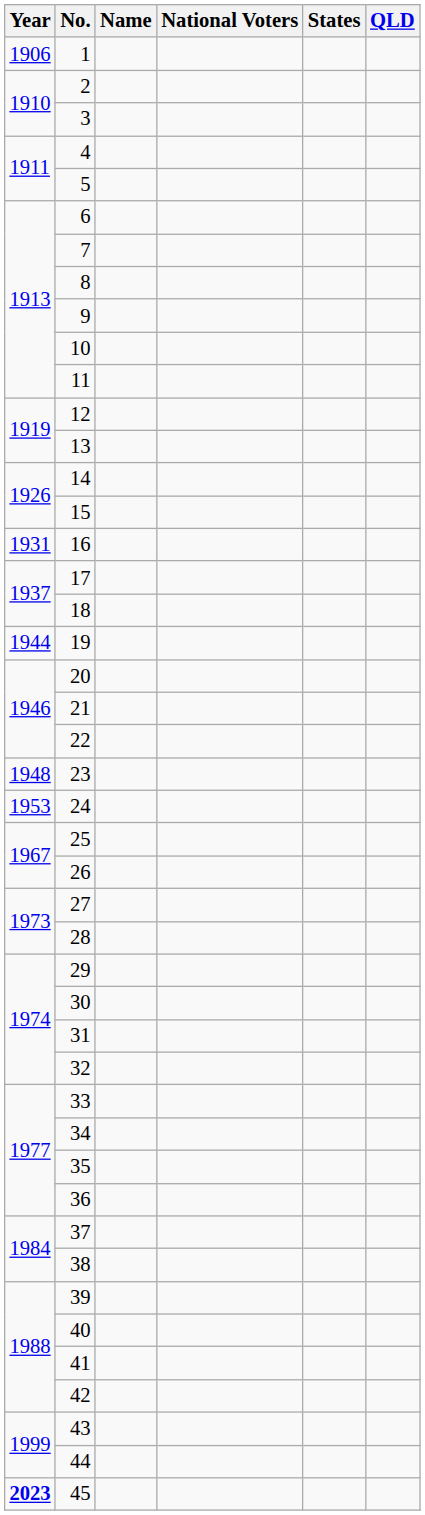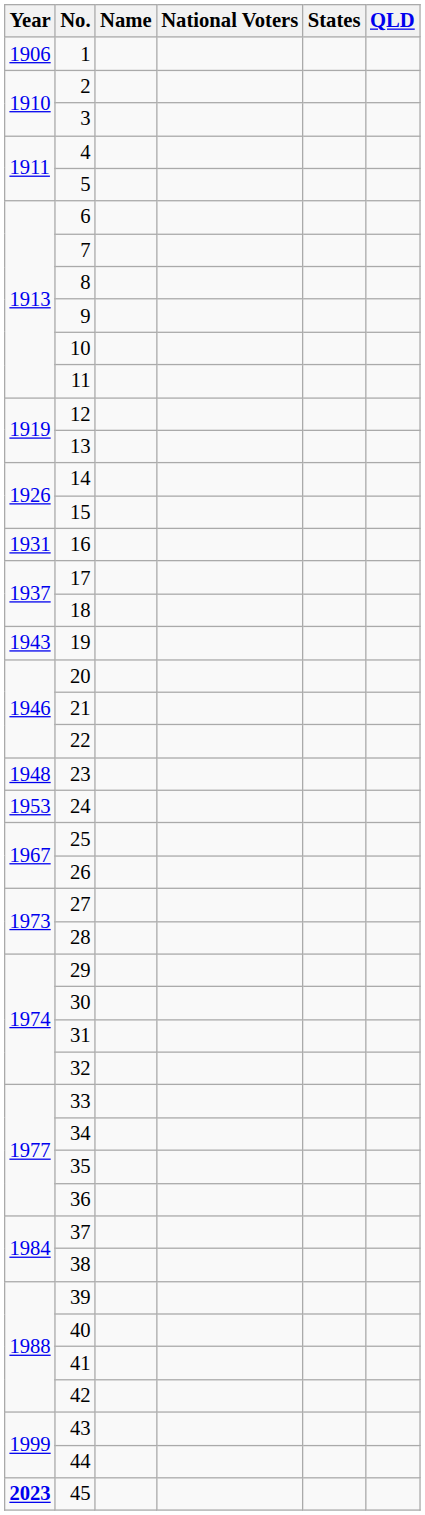 <table class="wikitable sortable">
 <tr>
 <th align="left">Year</th>
 <th align="right">No.</th>
 <th align="left">Name</th>
 <th>National Voters</th>
 <th>States</th>
 <th align="center"><a href='#'>QLD</a> </th>
 </tr>
 <tr>
 <td><a href='#'>1906</a></td>
 <td align="right">1</td>
 <td></td>
 <td></td>
 <td></td>
 <td></td>
 </tr>
 <tr>
 <td rowspan="2"><a href='#'>1910</a></td>
 <td align="right">2</td>
 <td></td>
 <td></td>
 <td></td>
 <td></td>
 </tr>
 <tr>
 <td align="right">3</td>
 <td></td>
 <td></td>
 <td></td>
 <td></td>
 </tr>
 <tr>
 <td rowspan="2"><a href='#'>1911</a></td>
 <td align="right">4</td>
 <td></td>
 <td></td>
 <td></td>
 <td></td>
 </tr>
 <tr>
 <td align="right">5</td>
 <td></td>
 <td></td>
 <td></td>
 <td></td>
 </tr>
 <tr>
 <td rowspan="6"><a href='#'>1913</a></td>
 <td align="right">6</td>
 <td></td>
 <td></td>
 <td></td>
 <td></td>
 </tr>
 <tr>
 <td align="right">7</td>
 <td></td>
 <td></td>
 <td></td>
 <td></td>
 </tr>
 <tr>
 <td align="right">8</td>
 <td></td>
 <td></td>
 <td></td>
 <td></td>
 </tr>
 <tr>
 <td align="right">9</td>
 <td></td>
 <td></td>
 <td></td>
 <td></td>
 </tr>
 <tr>
 <td align="right">10</td>
 <td></td>
 <td></td>
 <td></td>
 <td></td>
 </tr>
 <tr>
 <td align="right">11</td>
 <td></td>
 <td></td>
 <td></td>
 <td></td>
 </tr>
 <tr>
 <td rowspan="2"><a href='#'>1919</a></td>
 <td align="right">12</td>
 <td></td>
 <td></td>
 <td></td>
 <td></td>
 </tr>
 <tr>
 <td align="right">13</td>
 <td></td>
 <td></td>
 <td></td>
 <td></td>
 </tr>
 <tr>
 <td rowspan="2"><a href='#'>1926</a></td>
 <td align="right">14</td>
 <td></td>
 <td></td>
 <td></td>
 <td></td>
 </tr>
 <tr>
 <td align="right">15</td>
 <td></td>
 <td></td>
 <td></td>
 <td></td>
 </tr>
 <tr>
 <td><a href='#'>1931</a></td>
 <td align="right">16</td>
 <td></td>
 <td></td>
 <td></td>
 <td></td>
 </tr>
 <tr>
 <td rowspan="2"><a href='#'>1937</a></td>
 <td align="right">17</td>
 <td></td>
 <td></td>
 <td></td>
 <td></td>
 </tr>
 <tr>
 <td align="right">18</td>
 <td></td>
 <td></td>
 <td></td>
 <td></td>
 </tr>
 <tr>
-<td><a href='#'>1944</a></td>
+<td><a href='#'>1943</a></td>
 <td align="right">19</td>
 <td></td>
 <td></td>
 <td></td>
 <td></td>
 </tr>
 <tr>
 <td rowspan="3"><a href='#'>1946</a></td>
 <td align="right">20</td>
 <td></td>
 <td></td>
 <td></td>
 <td></td>
 </tr>
 <tr>
 <td align="right">21</td>
 <td></td>
 <td></td>
 <td></td>
 <td></td>
 </tr>
 <tr>
 <td align="right">22</td>
 <td></td>
 <td></td>
 <td></td>
 <td></td>
 </tr>
 <tr>
 <td><a href='#'>1948</a></td>
 <td align="right">23</td>
 <td></td>
 <td></td>
 <td></td>
 <td></td>
 </tr>
 <tr>
 <td><a href='#'>1953</a></td>
 <td align="right">24</td>
 <td></td>
 <td></td>
 <td></td>
 <td></td>
 </tr>
 <tr>
 <td rowspan="2"><a href='#'>1967</a></td>
 <td align="right">25</td>
 <td></td>
 <td></td>
 <td></td>
 <td></td>
 </tr>
 <tr>
 <td align="right">26</td>
 <td></td>
 <td></td>
 <td></td>
 <td></td>
 </tr>
 <tr>
 <td rowspan="2"><a href='#'>1973</a></td>
 <td align="right">27</td>
 <td></td>
 <td></td>
 <td></td>
 <td></td>
 </tr>
 <tr>
 <td align="right">28</td>
 <td></td>
 <td></td>
 <td></td>
 <td></td>
 </tr>
 <tr>
 <td rowspan="4"><a href='#'>1974</a></td>
 <td align="right">29</td>
 <td></td>
 <td></td>
 <td></td>
 <td></td>
 </tr>
 <tr>
 <td align="right">30</td>
 <td></td>
 <td></td>
 <td></td>
 <td></td>
 </tr>
 <tr>
 <td align="right">31</td>
 <td></td>
 <td></td>
 <td></td>
 <td></td>
 </tr>
 <tr>
 <td align="right">32</td>
 <td></td>
 <td></td>
 <td></td>
 <td></td>
 </tr>
 <tr>
 <td rowspan="4"><a href='#'>1977</a></td>
 <td align="right">33</td>
 <td></td>
 <td></td>
 <td></td>
 <td></td>
 </tr>
 <tr>
 <td align="right">34</td>
 <td></td>
 <td></td>
 <td></td>
 <td></td>
 </tr>
 <tr>
 <td align="right">35</td>
 <td></td>
 <td></td>
 <td></td>
 <td></td>
 </tr>
 <tr>
 <td align="right">36</td>
 <td></td>
 <td></td>
 <td></td>
 <td></td>
 </tr>
 <tr>
 <td rowspan="2"><a href='#'>1984</a></td>
 <td align="right">37</td>
 <td></td>
 <td></td>
 <td></td>
 <td></td>
 </tr>
 <tr>
 <td align="right">38</td>
 <td></td>
 <td></td>
 <td></td>
 <td></td>
 </tr>
 <tr>
 <td rowspan="4"><a href='#'>1988</a></td>
 <td align="right">39</td>
 <td></td>
 <td></td>
 <td></td>
 <td></td>
 </tr>
 <tr>
 <td align="right">40</td>
 <td></td>
 <td></td>
 <td></td>
 <td></td>
 </tr>
 <tr>
 <td align="right">41</td>
 <td></td>
 <td></td>
 <td></td>
 <td></td>
 </tr>
 <tr>
 <td align="right">42</td>
 <td></td>
 <td></td>
 <td></td>
 <td></td>
 </tr>
 <tr>
 <td rowspan="2"><a href='#'>1999</a></td>
 <td align="right">43</td>
 <td></td>
 <td></td>
 <td></td>
 <td></td>
 </tr>
 <tr>
 <td align="right">44</td>
 <td></td>
 <td></td>
 <td></td>
 <td></td>
 </tr>
 <tr>
 <td><strong><a href='#'>2023</a></strong></td>
 <td align="right">45</td>
 <td></td>
 <td></td>
 <td></td>
 <td></td>
 </tr>
 </table>
